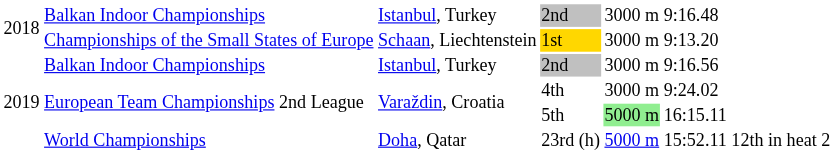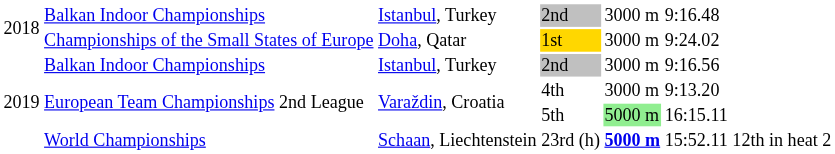 <table>
 <tr>
 <td rowspan=2>2018</td>
 <td><a href='#'>Balkan Indoor Championships</a></td>
 <td><a href='#'>Istanbul</a>, Turkey</td>
 <td bgcolor=silver>2nd</td>
 <td>3000 m</td>
 <td>9:16.48</td>
 <td></td>
 </tr>
 <tr>
 <td><a href='#'>Championships of the Small States of Europe</a></td>
-<td><a href='#'>Schaan</a>, Liechtenstein</td>
+<td><a href='#'>Doha</a>, Qatar</td>
 <td bgcolor=gold>1st</td>
 <td>3000 m</td>
-<td>9:13.20</td>
+<td>9:24.02</td>
 <td></td>
 </tr>
 <tr>
 <td rowspan=4>2019</td>
 <td><a href='#'>Balkan Indoor Championships</a></td>
 <td><a href='#'>Istanbul</a>, Turkey</td>
 <td bgcolor=silver>2nd</td>
 <td>3000 m</td>
 <td>9:16.56</td>
 <td></td>
 </tr>
 <tr>
 <td rowspan=2><a href='#'>European Team Championships</a> 2nd League</td>
 <td rowspan=2><a href='#'>Varaždin</a>, Croatia</td>
 <td>4th</td>
 <td>3000 m</td>
-<td>9:24.02</td>
+<td>9:13.20</td>
 <td></td>
 </tr>
 <tr>
 <td>5th</td>
 <td style="background: lightgreen;">5000 m</td>
 <td>16:15.11</td>
 <td></td>
 </tr>
 <tr>
 <td><a href='#'>World Championships</a></td>
-<td><a href='#'>Doha</a>, Qatar</td>
+<td><a href='#'>Schaan</a>, Liechtenstein</td>
 <td>23rd (h)</td>
-<td><a href='#'>5000 m</a></td>
+<td><strong><a href='#'>5000 m</a></strong></td>
 <td>15:52.11</td>
 <td>12th in heat 2</td>
 </tr>
 </table>
